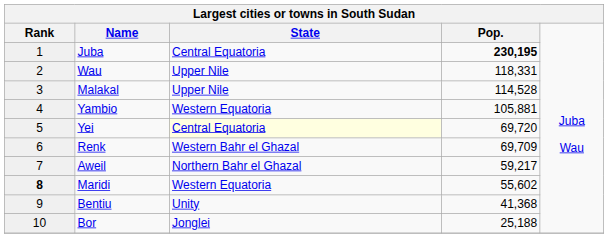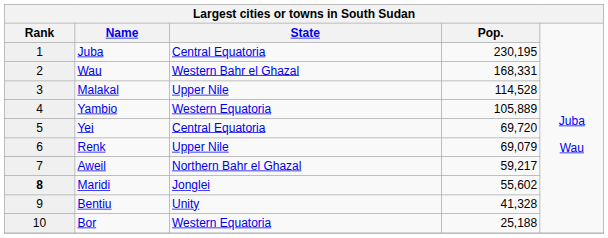 <table class="wikitable" style="width:50em">
 <tr>
 <th colspan=5>Largest cities or towns in South Sudan<br></th>
 </tr>
 <tr>
 <th>Rank</th>
 <th><a href='#'>Name</a></th>
 <th><a href='#'>State</a></th>
 <th>Pop.</th>
 <td rowspan=11 style="text-align: center"><br><a href='#'>Juba</a><br><br><a href='#'>Wau</a></td>
 </tr>
 <tr>
 <td style="text-align:center;background:#f0f0f0;">1</td>
 <td style="text-align:left;"><a href='#'>Juba</a></td>
 <td style="text-align:left;"><a href='#'>Central Equatoria</a></td>
-<td style="text-align:right;"><strong>230,195</strong></td>
+<td style="text-align:right;">230,195</td>
 </tr>
 <tr>
 <td style="text-align:center;background:#f0f0f0;">2</td>
 <td style="text-align:left;"><a href='#'>Wau</a></td>
-<td style="text-align:left;"><a href='#'>Upper Nile</a></td>
-<td style="text-align:right;">118,331</td>
+<td style="text-align:left;"><a href='#'>Western Bahr el Ghazal</a></td>
+<td style="text-align:right;">168,331</td>
 </tr>
 <tr>
 <td style="text-align:center;background:#f0f0f0;">3</td>
 <td style="text-align:left;"><a href='#'>Malakal</a></td>
 <td style="text-align:left;"><a href='#'>Upper Nile</a></td>
 <td style="text-align:right;">114,528</td>
 </tr>
 <tr>
 <td style="text-align:center;background:#f0f0f0;">4</td>
 <td style="text-align:left;"><a href='#'>Yambio</a></td>
 <td style="text-align:left;"><a href='#'>Western Equatoria</a></td>
-<td style="text-align:right;">105,881</td>
+<td style="text-align:right;">105,889</td>
 </tr>
 <tr>
 <td style="text-align:center;background:#f0f0f0;">5</td>
 <td style="text-align:left;"><a href='#'>Yei</a></td>
-<td style="background: lightyellow; text-align:left;"><a href='#'>Central Equatoria</a></td>
+<td style="text-align:left;"><a href='#'>Central Equatoria</a></td>
 <td style="text-align:right;">69,720</td>
 </tr>
 <tr>
 <td style="text-align:center;background:#f0f0f0;">6</td>
 <td style="text-align:left;"><a href='#'>Renk</a></td>
-<td style="text-align:left;"><a href='#'>Western Bahr el Ghazal</a></td>
-<td style="text-align:right;">69,709</td>
+<td style="text-align:left;"><a href='#'>Upper Nile</a></td>
+<td style="text-align:right;">69,079</td>
 </tr>
 <tr>
 <td style="text-align:center;background:#f0f0f0;">7</td>
 <td style="text-align:left;"><a href='#'>Aweil</a></td>
 <td style="text-align:left;"><a href='#'>Northern Bahr el Ghazal</a></td>
 <td style="text-align:right;">59,217</td>
 </tr>
 <tr>
 <td style="text-align:center;background:#f0f0f0;"><strong>8</strong></td>
 <td style="text-align:left;"><a href='#'>Maridi</a></td>
-<td style="text-align:left;"><a href='#'>Western Equatoria</a></td>
+<td style="text-align:left;"><a href='#'>Jonglei</a></td>
 <td style="text-align:right;">55,602</td>
 </tr>
 <tr>
 <td style="text-align:center;background:#f0f0f0;">9</td>
 <td style="text-align:left;"><a href='#'>Bentiu</a></td>
 <td style="text-align:left;"><a href='#'>Unity</a></td>
-<td style="text-align:right;">41,368</td>
+<td style="text-align:right;">41,328</td>
 </tr>
 <tr>
 <td style="text-align:center;background:#f0f0f0;">10</td>
 <td style="text-align:left;"><a href='#'>Bor</a></td>
-<td style="text-align:left;"><a href='#'>Jonglei</a></td>
+<td style="text-align:left;"><a href='#'>Western Equatoria</a></td>
 <td style="text-align:right;">25,188</td>
 </tr>
 <tr>
 </tr>
 </table>
